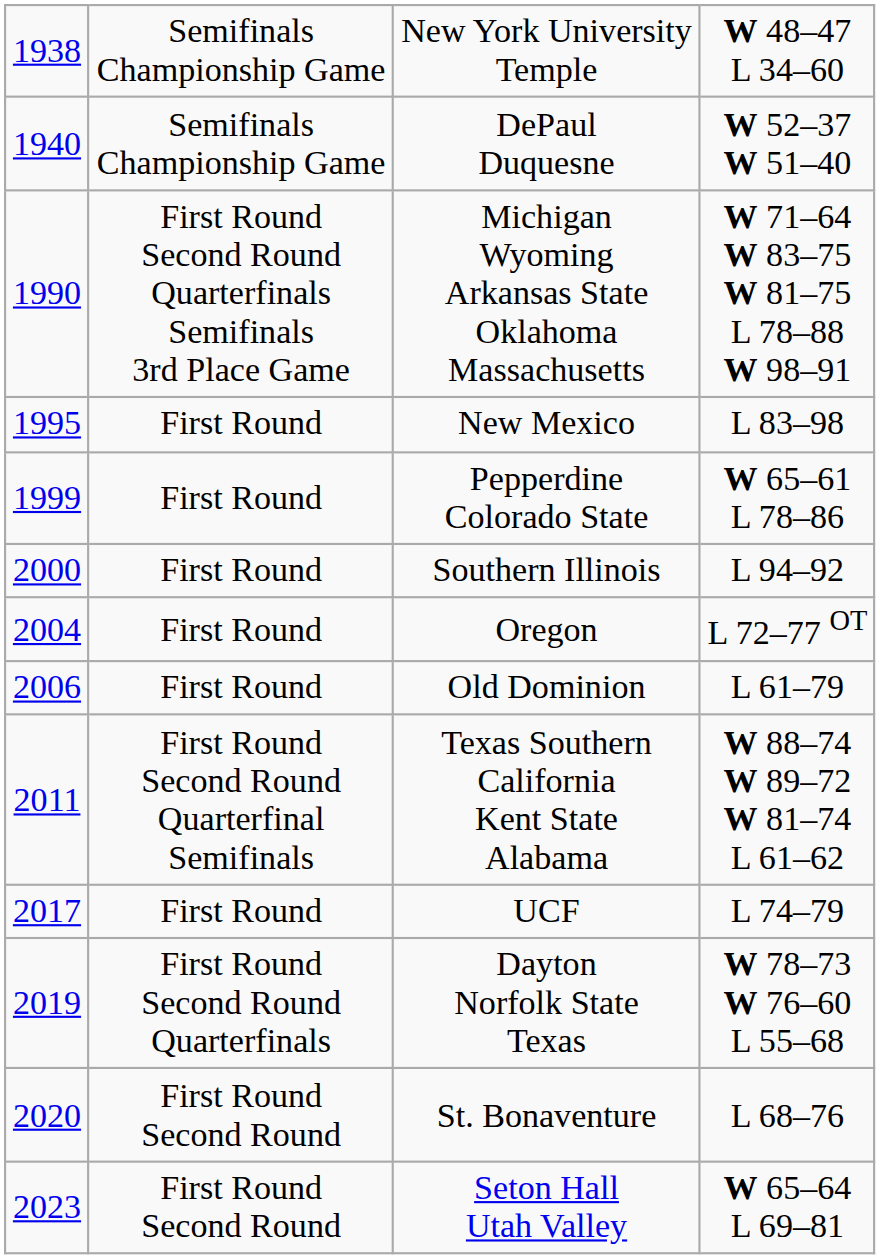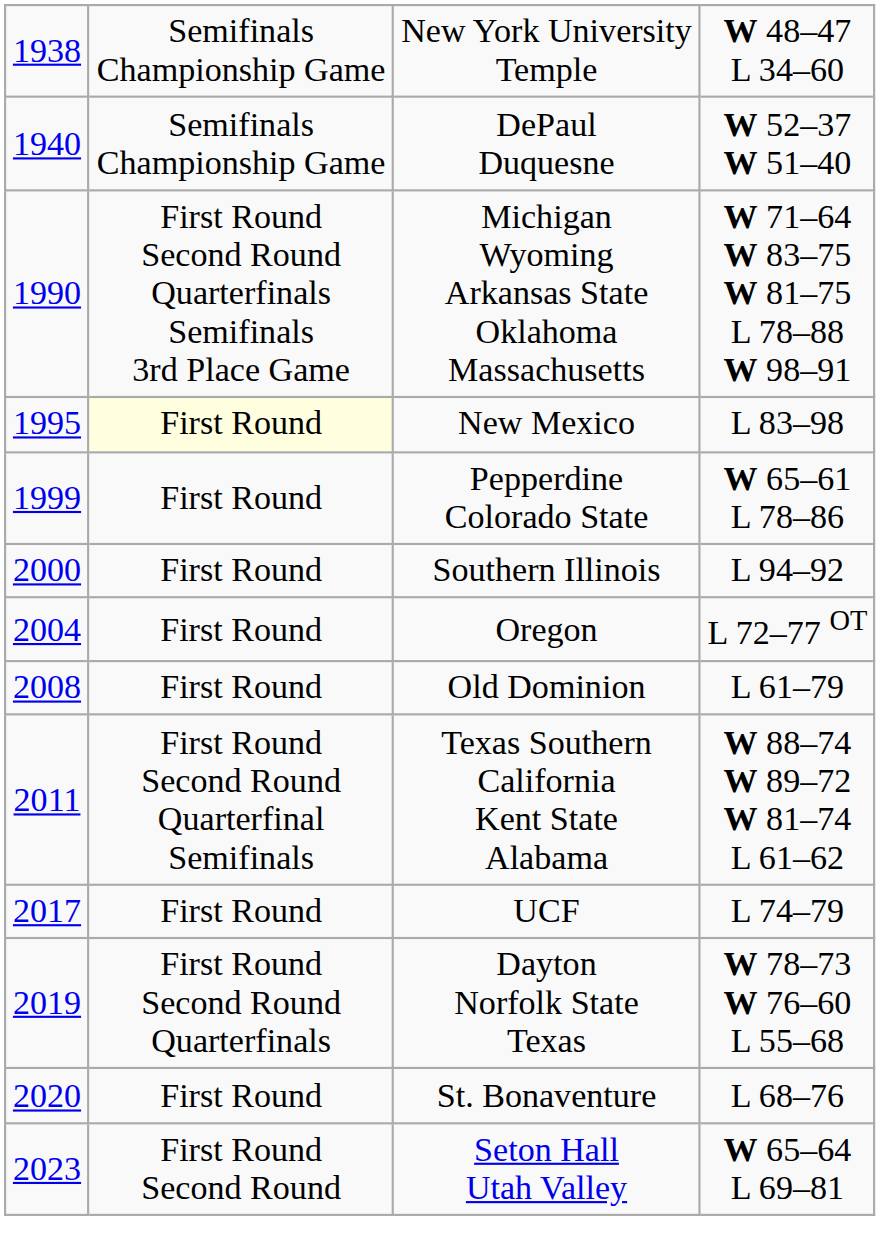 <table class="wikitable">
 <tr align="center">
 <td><a href='#'>1938</a></td>
 <td>Semifinals<br>Championship Game</td>
 <td>New York University<br>Temple</td>
 <td><strong>W</strong> 48–47<br>L 34–60</td>
 </tr>
 <tr align="center">
 <td><a href='#'>1940</a></td>
 <td>Semifinals<br>Championship Game</td>
 <td>DePaul<br>Duquesne</td>
 <td><strong>W</strong> 52–37<br><strong>W</strong> 51–40</td>
 </tr>
 <tr align="center">
 <td><a href='#'>1990</a></td>
 <td>First Round<br>Second Round<br>Quarterfinals<br>Semifinals<br>3rd Place Game</td>
 <td>Michigan<br>Wyoming<br>Arkansas State<br>Oklahoma<br>Massachusetts</td>
 <td><strong>W</strong> 71–64<br><strong>W</strong> 83–75<br><strong>W</strong> 81–75<br>L 78–88<br><strong>W</strong> 98–91</td>
 </tr>
 <tr align="center">
 <td><a href='#'>1995</a></td>
-<td>First Round</td>
+<td style="background: lightyellow;">First Round</td>
 <td>New Mexico</td>
 <td>L 83–98</td>
 </tr>
 <tr align="center">
 <td><a href='#'>1999</a></td>
 <td>First Round</td>
 <td>Pepperdine<br>Colorado State</td>
 <td><strong>W</strong> 65–61<br>L 78–86</td>
 </tr>
 <tr align="center">
 <td><a href='#'>2000</a></td>
 <td>First Round</td>
 <td>Southern Illinois</td>
 <td>L 94–92</td>
 </tr>
 <tr align="center">
 <td><a href='#'>2004</a></td>
 <td>First Round</td>
 <td>Oregon</td>
 <td>L 72–77 <sup>OT</sup></td>
 </tr>
 <tr align="center">
-<td><a href='#'>2006</a></td>
+<td><a href='#'>2008</a></td>
 <td>First Round</td>
 <td>Old Dominion</td>
 <td>L 61–79</td>
 </tr>
 <tr align="center">
 <td><a href='#'>2011</a></td>
 <td>First Round<br>Second Round<br>Quarterfinal<br>Semifinals</td>
 <td>Texas Southern<br>California<br>Kent State<br>Alabama</td>
 <td><strong>W</strong> 88–74<br><strong>W</strong> 89–72<br><strong>W</strong> 81–74<br>L 61–62</td>
 </tr>
 <tr align="center">
 <td><a href='#'>2017</a></td>
 <td>First Round</td>
 <td>UCF</td>
 <td>L 74–79</td>
 </tr>
 <tr align="center">
 <td><a href='#'>2019</a></td>
 <td>First Round<br>Second Round<br>Quarterfinals</td>
 <td>Dayton<br>Norfolk State<br>Texas</td>
 <td><strong>W</strong> 78–73<br><strong>W</strong> 76–60<br>L 55–68</td>
 </tr>
 <tr align="center">
 <td><a href='#'>2020</a></td>
-<td>First Round<br>Second Round</td>
+<td>First Round</td>
 <td>St. Bonaventure</td>
 <td>L 68–76</td>
 </tr>
 <tr align="center">
 <td><a href='#'>2023</a></td>
 <td>First Round<br>Second Round</td>
 <td><a href='#'>Seton Hall</a><br><a href='#'>Utah Valley</a></td>
 <td><strong>W</strong> 65–64<br>L 69–81</td>
 </tr>
 </table>
